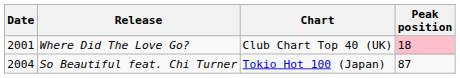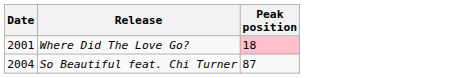 <table class="wikitable sortable plainrowheaders">
 <tr>
 <th>Date</th>
 <th>Release</th>
-<th>Chart</th>
 <th scope="col">Peak<br>position</th>
 </tr>
 <tr>
 <td>2001</td>
 <td><em>Where Did The Love Go?</em></td>
-<td>Club Chart Top 40 (UK)</td>
 <td style="background: pink;">18</td>
 </tr>
 <tr>
 <td>2004</td>
 <td><em>So Beautiful feat. Chi Turner</em></td>
-<td><a href='#'>Tokio Hot 100</a> (Japan)</td>
 <td>87</td>
 </tr>
 </table>
